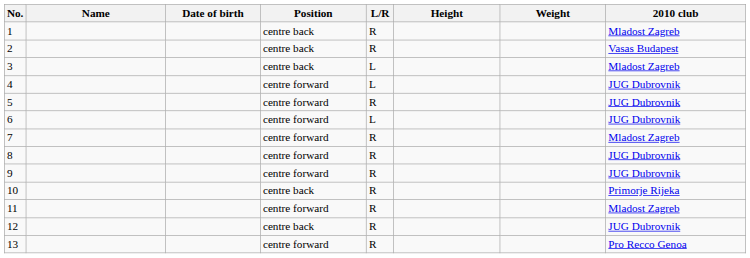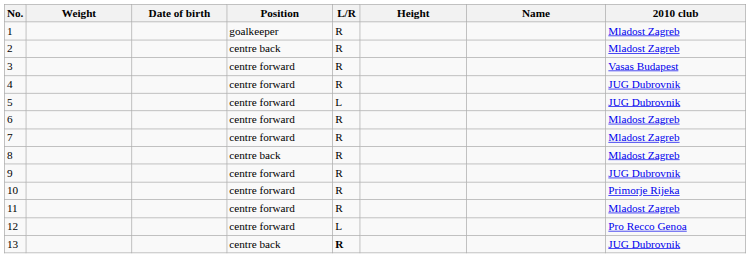 <table class=wikitable sortable style=font-size:100%; text-align:center;>
 <tr>
 <th>No.</th>
-<th style=width:12em>Name</th>
+<th style=width:9em>Weight</th>
 <th style=width:8em>Date of birth</th>
 <th style=width:9em>Position</th>
 <th style=width:2em>L/R</th>
 <th style=width:9em>Height</th>
-<th style=width:9em>Weight</th>
+<th style=width:12em>Name</th>
 <th style=width:12em>2010 club</th>
 </tr>
 <tr>
 <td>1</td>
+<td></td>
+<td></td>
+<td>goalkeeper</td>
+<td>R</td>
+<td></td>
 <td align=left></td>
+<td><a href='#'>Mladost Zagreb</a></td>
+</tr>
+<tr>
+<td>2</td>
+<td></td>
 <td></td>
 <td>centre back</td>
 <td>R</td>
 <td></td>
-<td></td>
+<td align=left></td>
 <td><a href='#'>Mladost Zagreb</a></td>
 </tr>
 <tr>
-<td>2</td>
+<td>3</td>
+<td></td>
+<td></td>
+<td>centre forward</td>
+<td>R</td>
+<td></td>
 <td align=left></td>
+<td><a href='#'>Vasas Budapest</a></td>
+</tr>
+<tr>
+<td>4</td>
+<td></td>
+<td></td>
+<td>centre forward</td>
+<td>R</td>
+<td></td>
+<td align=left></td>
+<td><a href='#'>JUG Dubrovnik</a></td>
+</tr>
+<tr>
+<td>5</td>
+<td></td>
+<td></td>
+<td>centre forward</td>
+<td>L</td>
+<td></td>
+<td align=left></td>
+<td><a href='#'>JUG Dubrovnik</a></td>
+</tr>
+<tr>
+<td>6</td>
+<td></td>
+<td></td>
+<td>centre forward</td>
+<td>R</td>
+<td></td>
+<td align=left></td>
+<td><a href='#'>Mladost Zagreb</a></td>
+</tr>
+<tr>
+<td>7</td>
+<td></td>
+<td></td>
+<td>centre forward</td>
+<td>R</td>
+<td></td>
+<td align=left></td>
+<td><a href='#'>Mladost Zagreb</a></td>
+</tr>
+<tr>
+<td>8</td>
+<td></td>
 <td></td>
 <td>centre back</td>
 <td>R</td>
 <td></td>
-<td></td>
-<td><a href='#'>Vasas Budapest</a></td>
-</tr>
-<tr>
-<td>3</td>
 <td align=left></td>
-<td></td>
-<td>centre back</td>
-<td>L</td>
-<td></td>
-<td></td>
 <td><a href='#'>Mladost Zagreb</a></td>
 </tr>
 <tr>
-<td>4</td>
+<td>9</td>
+<td></td>
+<td></td>
+<td>centre forward</td>
+<td>R</td>
+<td></td>
 <td align=left></td>
+<td><a href='#'>JUG Dubrovnik</a></td>
+</tr>
+<tr>
+<td>10</td>
+<td></td>
+<td></td>
+<td>centre forward</td>
+<td>R</td>
+<td></td>
+<td align=left></td>
+<td><a href='#'>Primorje Rijeka</a></td>
+</tr>
+<tr>
+<td>11</td>
+<td></td>
+<td></td>
+<td>centre forward</td>
+<td>R</td>
+<td></td>
+<td align=left></td>
+<td><a href='#'>Mladost Zagreb</a></td>
+</tr>
+<tr>
+<td>12</td>
+<td></td>
 <td></td>
 <td>centre forward</td>
 <td>L</td>
 <td></td>
-<td></td>
-<td><a href='#'>JUG Dubrovnik</a></td>
-</tr>
-<tr>
-<td>5</td>
 <td align=left></td>
-<td></td>
-<td>centre forward</td>
-<td>R</td>
-<td></td>
-<td></td>
-<td><a href='#'>JUG Dubrovnik</a></td>
-</tr>
-<tr>
-<td>6</td>
-<td align=left></td>
-<td></td>
-<td>centre forward</td>
-<td>L</td>
-<td></td>
-<td></td>
-<td><a href='#'>JUG Dubrovnik</a></td>
-</tr>
-<tr>
-<td>7</td>
-<td align=left></td>
-<td></td>
-<td>centre forward</td>
-<td>R</td>
-<td></td>
-<td></td>
-<td><a href='#'>Mladost Zagreb</a></td>
-</tr>
-<tr>
-<td>8</td>
-<td align=left></td>
-<td></td>
-<td>centre forward</td>
-<td>R</td>
-<td></td>
-<td></td>
-<td><a href='#'>JUG Dubrovnik</a></td>
-</tr>
-<tr>
-<td>9</td>
-<td align=left></td>
-<td></td>
-<td>centre forward</td>
-<td>R</td>
-<td></td>
-<td></td>
-<td><a href='#'>JUG Dubrovnik</a></td>
-</tr>
-<tr>
-<td>10</td>
-<td align=left></td>
-<td></td>
-<td>centre back</td>
-<td>R</td>
-<td></td>
-<td></td>
-<td><a href='#'>Primorje Rijeka</a></td>
-</tr>
-<tr>
-<td>11</td>
-<td align=left></td>
-<td></td>
-<td>centre forward</td>
-<td>R</td>
-<td></td>
-<td></td>
-<td><a href='#'>Mladost Zagreb</a></td>
-</tr>
-<tr>
-<td>12</td>
-<td align=left></td>
-<td></td>
-<td>centre back</td>
-<td>R</td>
-<td></td>
-<td></td>
-<td><a href='#'>JUG Dubrovnik</a></td>
+<td><a href='#'>Pro Recco Genoa</a></td>
 </tr>
 <tr>
 <td>13</td>
-<td align=left></td>
-<td></td>
-<td>centre forward</td>
-<td>R</td>
 <td></td>
 <td></td>
-<td><a href='#'>Pro Recco Genoa</a></td>
+<td>centre back</td>
+<td><strong>R</strong></td>
+<td></td>
+<td align=left></td>
+<td><a href='#'>JUG Dubrovnik</a></td>
 </tr>
 </table>
